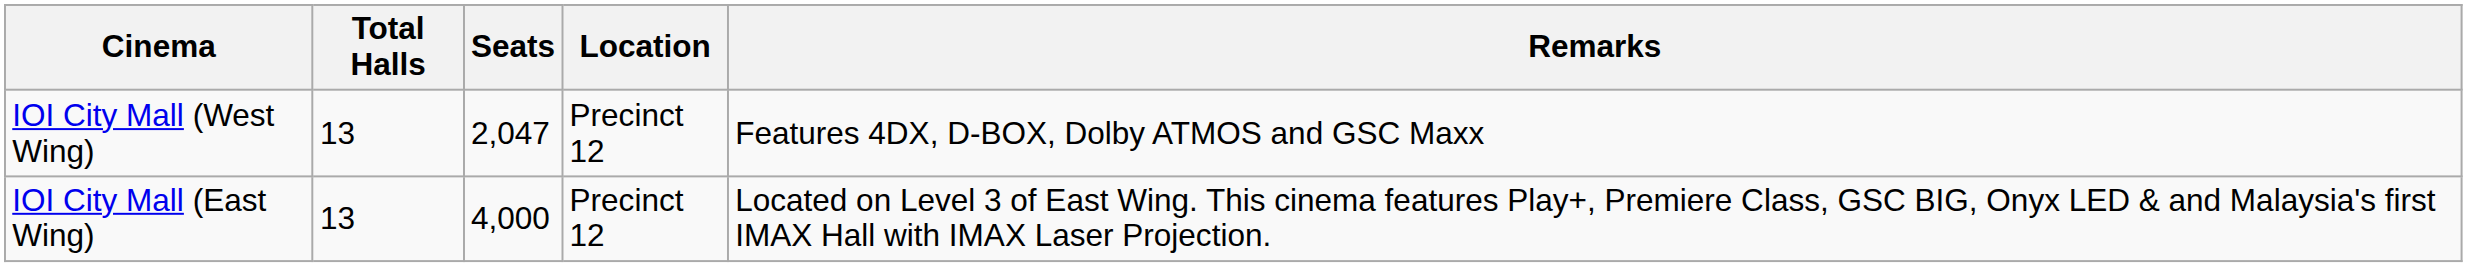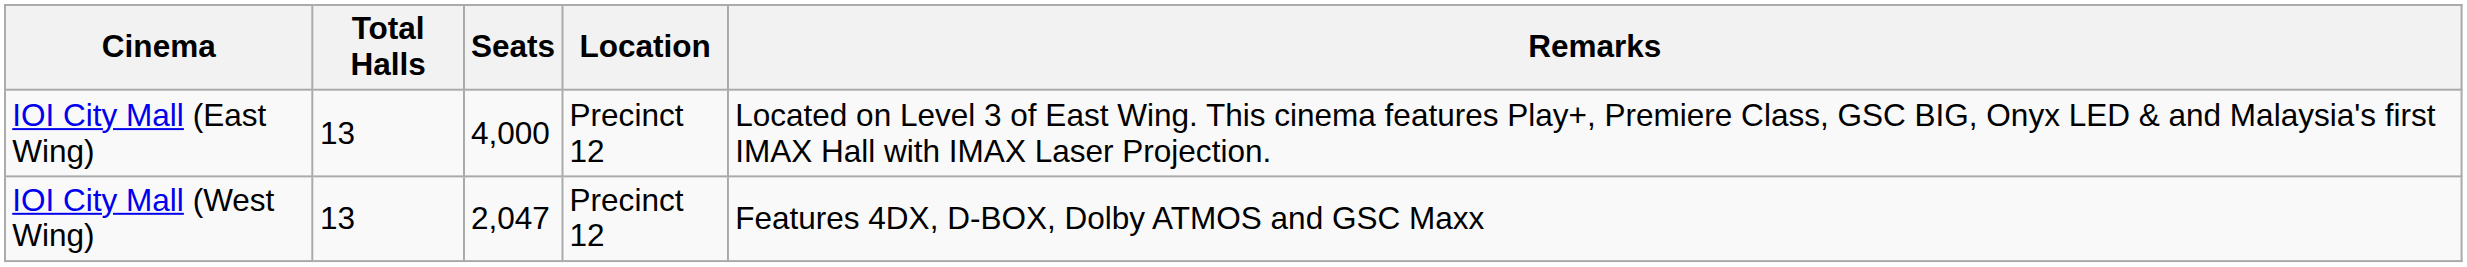 <table class="wikitable">
 <tr>
 <th>Cinema</th>
 <th>Total Halls</th>
 <th>Seats</th>
 <th>Location</th>
 <th>Remarks</th>
 </tr>
 <tr>
+<td><a href='#'>IOI City Mall</a> (East Wing)</td>
+<td>13</td>
+<td>4,000</td>
+<td>Precinct 12</td>
+<td>Located on Level 3 of East Wing. This cinema features Play+, Premiere Class, GSC BIG, Onyx LED & and Malaysia's first IMAX Hall with IMAX Laser Projection.</td>
+</tr>
+<tr>
 <td><a href='#'>IOI City Mall</a> (West Wing)</td>
 <td>13</td>
 <td>2,047</td>
 <td>Precinct 12</td>
 <td>Features 4DX, D-BOX, Dolby ATMOS and GSC Maxx</td>
 </tr>
-<tr>
-<td><a href='#'>IOI City Mall</a> (East Wing)</td>
-<td>13</td>
-<td>4,000</td>
-<td>Precinct 12</td>
-<td>Located on Level 3 of East Wing. This cinema features Play+, Premiere Class, GSC BIG, Onyx LED & and Malaysia's first IMAX Hall with IMAX Laser Projection.</td>
-</tr>
 </table>
